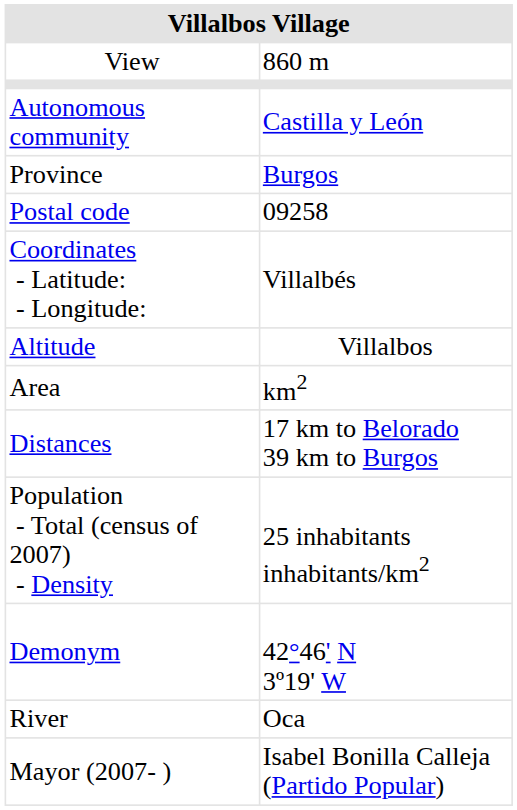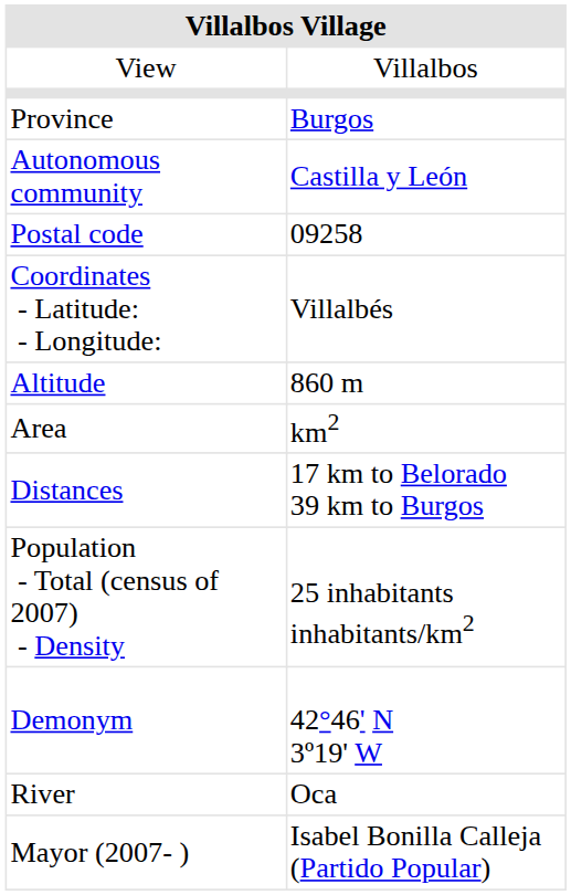 <table cellpadding="2" style="float: right; width: 310px; background: #e3e3e3; margin-left: 1em; border-spacing: 1px;">
 <tr>
 <th align="center" colspan="2" style="background: #e3e3e3;"><strong>Villalbos Village</strong></th>
 </tr>
 <tr --- bgcolor="#FFFFFF">
 <td align="center" width="50%">View<br></td>
-<td>860 m</td>
+<td align="center" width="50%">Villalbos <br></td>
 </tr>
 <tr --->
 <td align="center" colspan="2"></td>
 </tr>
 <tr --- bgcolor="#FFFFFF">
+<td>Province</td>
+<td><a href='#'>Burgos</a> </td>
+</tr>
+<tr --- bgcolor="#FFFFFF">
 <td><a href='#'>Autonomous community</a></td>
 <td><a href='#'>Castilla y León</a> </td>
-</tr>
-<tr --- bgcolor="#FFFFFF">
-<td>Province</td>
-<td><a href='#'>Burgos</a> </td>
 </tr>
 <tr --- bgcolor="#FFFFFF">
 <td><a href='#'>Postal code</a></td>
 <td>09258</td>
 </tr>
 <tr --- bgcolor="#FFFFFF">
 <td><a href='#'>Coordinates</a><br> - Latitude: <br> - Longitude:</td>
 <td>Villalbés</td>
 </tr>
 <tr --- bgcolor="#FFFFFF">
 <td><a href='#'>Altitude</a></td>
-<td align="center" width="50%">Villalbos <br></td>
+<td>860 m</td>
 </tr>
 <tr --- bgcolor="#FFFFFF">
 <td>Area</td>
 <td>km<sup>2</sup></td>
 </tr>
 <tr --- bgcolor="#FFFFFF">
 <td><a href='#'>Distances</a></td>
 <td>17 km to <a href='#'>Belorado</a> <br> 39 km to <a href='#'>Burgos</a></td>
 </tr>
 <tr --- bgcolor="#FFFFFF">
 <td>Population<br> - Total (census of 2007)<br> - <a href='#'>Density</a></td>
 <td><br> 25 inhabitants <br>  inhabitants/km<sup>2</sup></td>
 </tr>
 <tr --- bgcolor="#FFFFFF">
 <td><a href='#'>Demonym</a></td>
 <td><br> 42<a href='#'>°</a>46<a href='#'>'</a> <a href='#'>N</a> <br>3º19' <a href='#'>W</a></td>
 </tr>
 <tr --- bgcolor="#FFFFFF">
 <td>River</td>
 <td>Oca</td>
 </tr>
 <tr --- bgcolor="#FFFFFF">
 <td>Mayor (2007-  )</td>
 <td>Isabel Bonilla Calleja <br> (<a href='#'>Partido Popular</a>)</td>
 </tr>
 </table>
